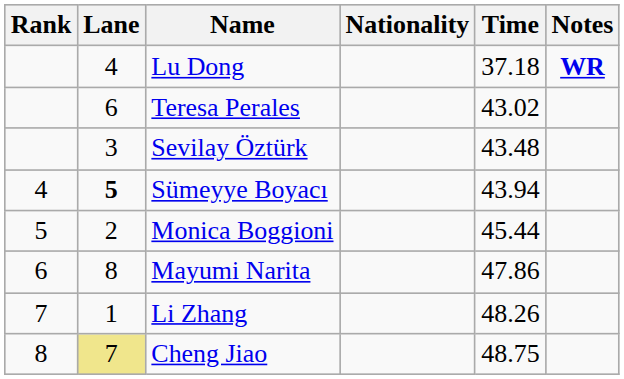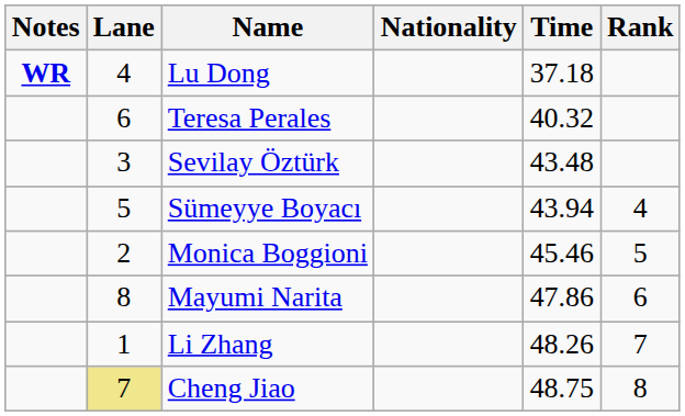 <table class="wikitable sortable" style="text-align:center">
 <tr>
-<th>Rank</th>
+<th>Notes</th>
 <th>Lane</th>
 <th>Name</th>
 <th>Nationality</th>
 <th>Time</th>
-<th>Notes</th>
+<th>Rank</th>
 </tr>
 <tr>
-<td></td>
+<td><strong><a href='#'>WR</a></strong></td>
 <td>4</td>
 <td align=left><a href='#'>Lu Dong</a></td>
 <td align=left></td>
 <td>37.18</td>
-<td><strong><a href='#'>WR</a></strong></td>
+<td></td>
 </tr>
 <tr>
 <td></td>
 <td>6</td>
 <td align=left><a href='#'>Teresa Perales</a></td>
 <td align=left></td>
-<td>43.02</td>
+<td>40.32</td>
 <td></td>
 </tr>
 <tr>
 <td></td>
 <td>3</td>
 <td align=left><a href='#'>Sevilay Öztürk</a></td>
 <td align=left></td>
 <td>43.48</td>
 <td></td>
 </tr>
 <tr>
-<td>4</td>
-<td><strong>5</strong></td>
+<td></td>
+<td>5</td>
 <td align=left><a href='#'>Sümeyye Boyacı</a></td>
 <td align=left></td>
 <td>43.94</td>
-<td></td>
+<td>4</td>
 </tr>
 <tr>
-<td>5</td>
+<td></td>
 <td>2</td>
 <td align=left><a href='#'>Monica Boggioni</a></td>
 <td align=left></td>
-<td>45.44</td>
-<td></td>
+<td>45.46</td>
+<td>5</td>
 </tr>
 <tr>
-<td>6</td>
+<td></td>
 <td>8</td>
 <td align=left><a href='#'>Mayumi Narita</a></td>
 <td align=left></td>
 <td>47.86</td>
-<td></td>
+<td>6</td>
 </tr>
 <tr>
-<td>7</td>
+<td></td>
 <td>1</td>
 <td align=left><a href='#'>Li Zhang</a></td>
 <td align=left></td>
 <td>48.26</td>
-<td></td>
+<td>7</td>
 </tr>
 <tr>
-<td>8</td>
+<td></td>
 <td style="background: khaki;">7</td>
 <td align=left><a href='#'>Cheng Jiao</a></td>
 <td align=left></td>
 <td>48.75</td>
-<td></td>
+<td>8</td>
 </tr>
 </table>
